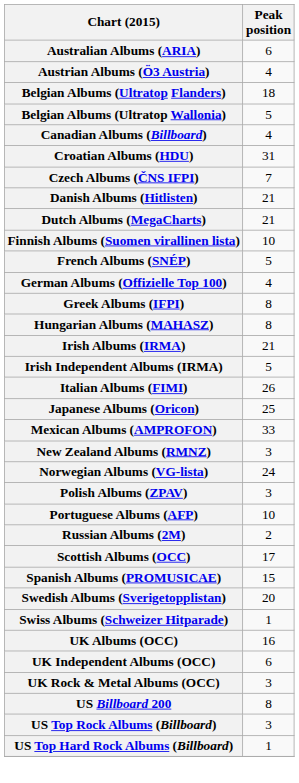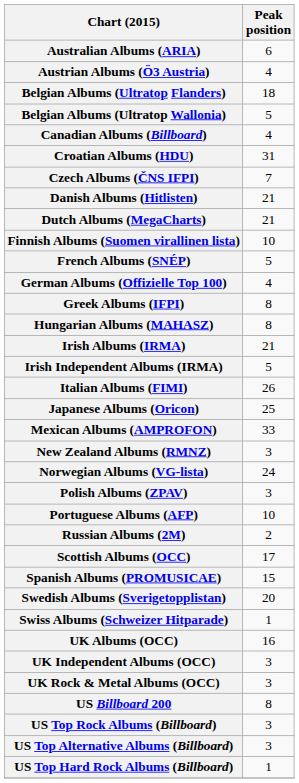 <table class="wikitable sortable plainrowheaders" style="text-align:center">
 <tr>
 <th scope="col">Chart (2015)</th>
 <th scope="col">Peak<br>position</th>
 </tr>
 <tr>
 <th scope="row">Australian Albums (<a href='#'>ARIA</a>)</th>
 <td>6</td>
 </tr>
 <tr>
 <th scope="row">Austrian Albums (<a href='#'>Ö3 Austria</a>)</th>
 <td>4</td>
 </tr>
 <tr>
 <th scope="row">Belgian Albums (<a href='#'>Ultratop</a> <a href='#'>Flanders</a>)</th>
 <td>18</td>
 </tr>
 <tr>
 <th scope="row">Belgian Albums (Ultratop <a href='#'>Wallonia</a>)</th>
 <td>5</td>
 </tr>
 <tr>
 <th scope="row">Canadian Albums (<em><a href='#'>Billboard</a></em>)</th>
 <td>4</td>
 </tr>
 <tr>
 <th scope="row">Croatian Albums (<a href='#'>HDU</a>)</th>
 <td>31</td>
 </tr>
 <tr>
 <th scope="row">Czech Albums (<a href='#'>ČNS IFPI</a>)</th>
 <td>7</td>
 </tr>
 <tr>
 <th scope="row">Danish Albums (<a href='#'>Hitlisten</a>)</th>
 <td>21</td>
 </tr>
 <tr>
 <th scope="row">Dutch Albums (<a href='#'>MegaCharts</a>)</th>
 <td>21</td>
 </tr>
 <tr>
 <th scope="row">Finnish Albums (<a href='#'>Suomen virallinen lista</a>)</th>
 <td>10</td>
 </tr>
 <tr>
 <th scope="row">French Albums (<a href='#'>SNÉP</a>)</th>
 <td>5</td>
 </tr>
 <tr>
 <th scope="row">German Albums (<a href='#'>Offizielle Top 100</a>)</th>
 <td>4</td>
 </tr>
 <tr>
 <th scope="row">Greek Albums (<a href='#'>IFPI</a>)</th>
 <td>8</td>
 </tr>
 <tr>
 <th scope="row">Hungarian Albums (<a href='#'>MAHASZ</a>)</th>
 <td>8</td>
 </tr>
 <tr>
 <th scope="row">Irish Albums (<a href='#'>IRMA</a>)</th>
 <td>21</td>
 </tr>
 <tr>
 <th scope="row">Irish Independent Albums (IRMA)</th>
 <td>5</td>
 </tr>
 <tr>
 <th scope="row">Italian Albums (<a href='#'>FIMI</a>)</th>
 <td>26</td>
 </tr>
 <tr>
 <th scope="row">Japanese Albums (<a href='#'>Oricon</a>)</th>
 <td>25</td>
 </tr>
 <tr>
 <th scope="row">Mexican Albums (<a href='#'>AMPROFON</a>)</th>
 <td>33</td>
 </tr>
 <tr>
 <th scope="row">New Zealand Albums (<a href='#'>RMNZ</a>)</th>
 <td>3</td>
 </tr>
 <tr>
 <th scope="row">Norwegian Albums (<a href='#'>VG-lista</a>)</th>
 <td>24</td>
 </tr>
 <tr>
 <th scope="row">Polish Albums (<a href='#'>ZPAV</a>)</th>
 <td>3</td>
 </tr>
 <tr>
 <th scope="row">Portuguese Albums (<a href='#'>AFP</a>)</th>
 <td>10</td>
 </tr>
 <tr>
 <th scope="row">Russian Albums (<a href='#'>2M</a>)</th>
 <td>2</td>
 </tr>
 <tr>
 <th scope="row">Scottish Albums (<a href='#'>OCC</a>)</th>
 <td>17</td>
 </tr>
 <tr>
 <th scope="row">Spanish Albums (<a href='#'>PROMUSICAE</a>)</th>
 <td>15</td>
 </tr>
 <tr>
 <th scope="row">Swedish Albums (<a href='#'>Sverigetopplistan</a>)</th>
 <td>20</td>
 </tr>
 <tr>
 <th scope="row">Swiss Albums (<a href='#'>Schweizer Hitparade</a>)</th>
 <td>1</td>
 </tr>
 <tr>
 <th scope="row">UK Albums (OCC)</th>
 <td>16</td>
 </tr>
 <tr>
 <th scope="row">UK Independent Albums (OCC)</th>
-<td>6</td>
+<td>3</td>
 </tr>
 <tr>
 <th scope="row">UK Rock & Metal Albums (OCC)</th>
 <td>3</td>
 </tr>
 <tr>
 <th scope="row">US <a href='#'><em>Billboard</em> 200</a></th>
 <td>8</td>
 </tr>
 <tr>
 <th scope="row">US <a href='#'>Top Rock Albums</a> (<em>Billboard</em>)</th>
 <td>3</td>
 </tr>
 <tr>
+<th scope="row">US <a href='#'>Top Alternative Albums</a> (<em>Billboard</em>)</th>
+<td>3</td>
+</tr>
+<tr>
 <th scope="row">US <a href='#'>Top Hard Rock Albums</a> (<em>Billboard</em>)</th>
 <td>1</td>
 </tr>
 <tr>
 </tr>
 </table>
